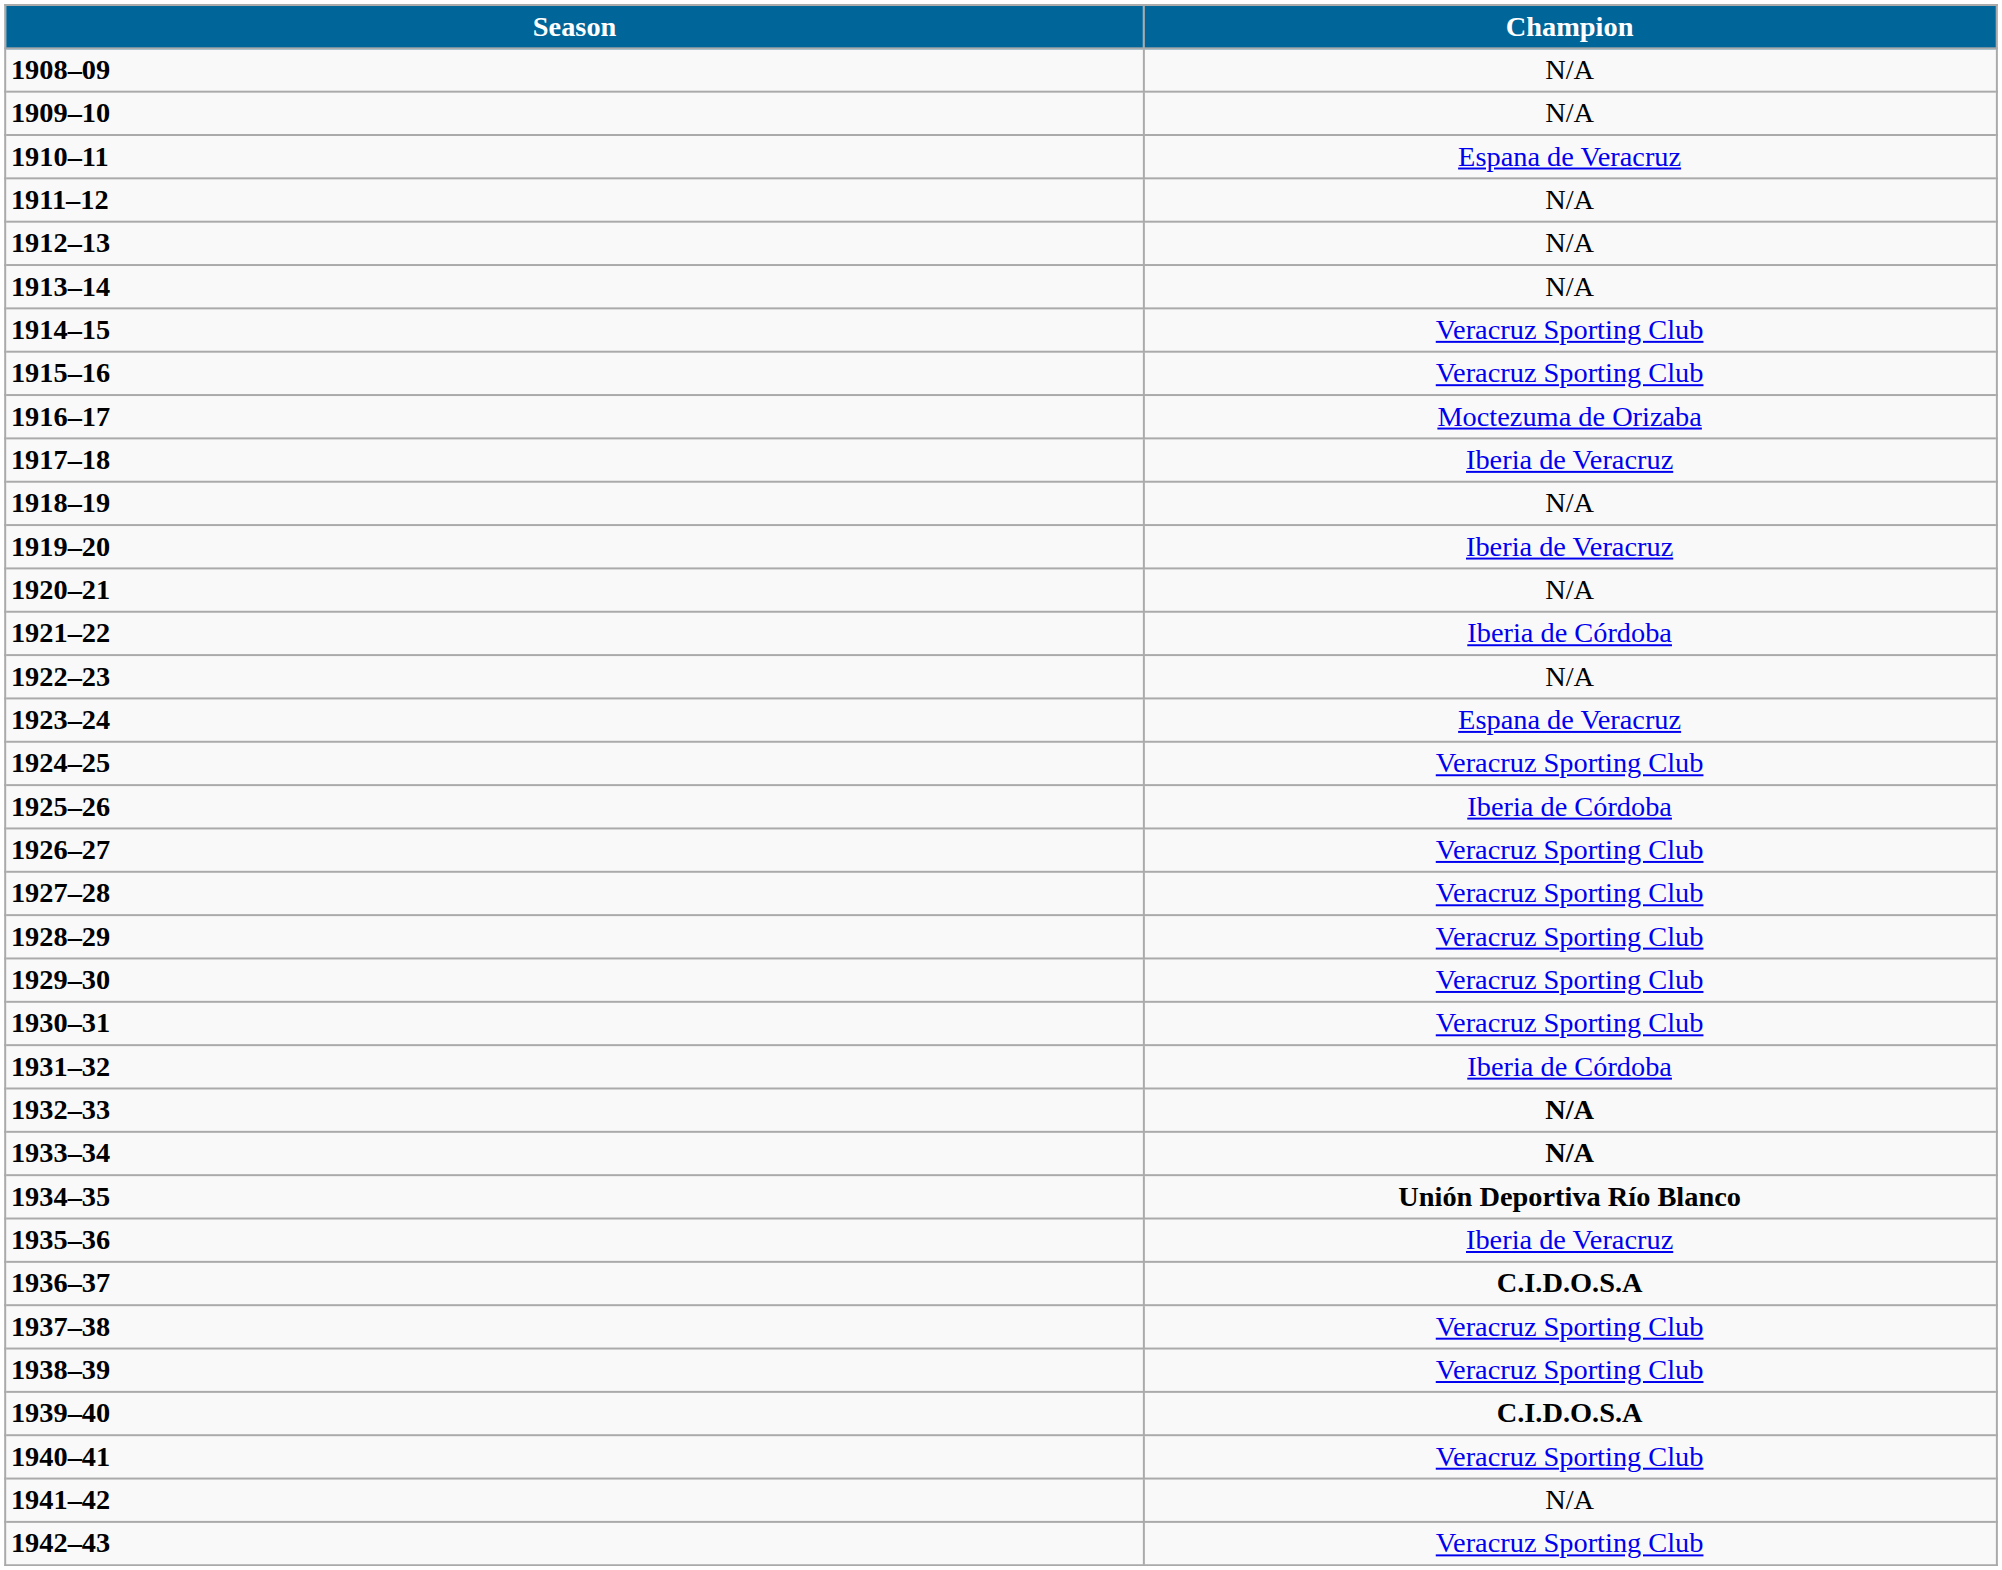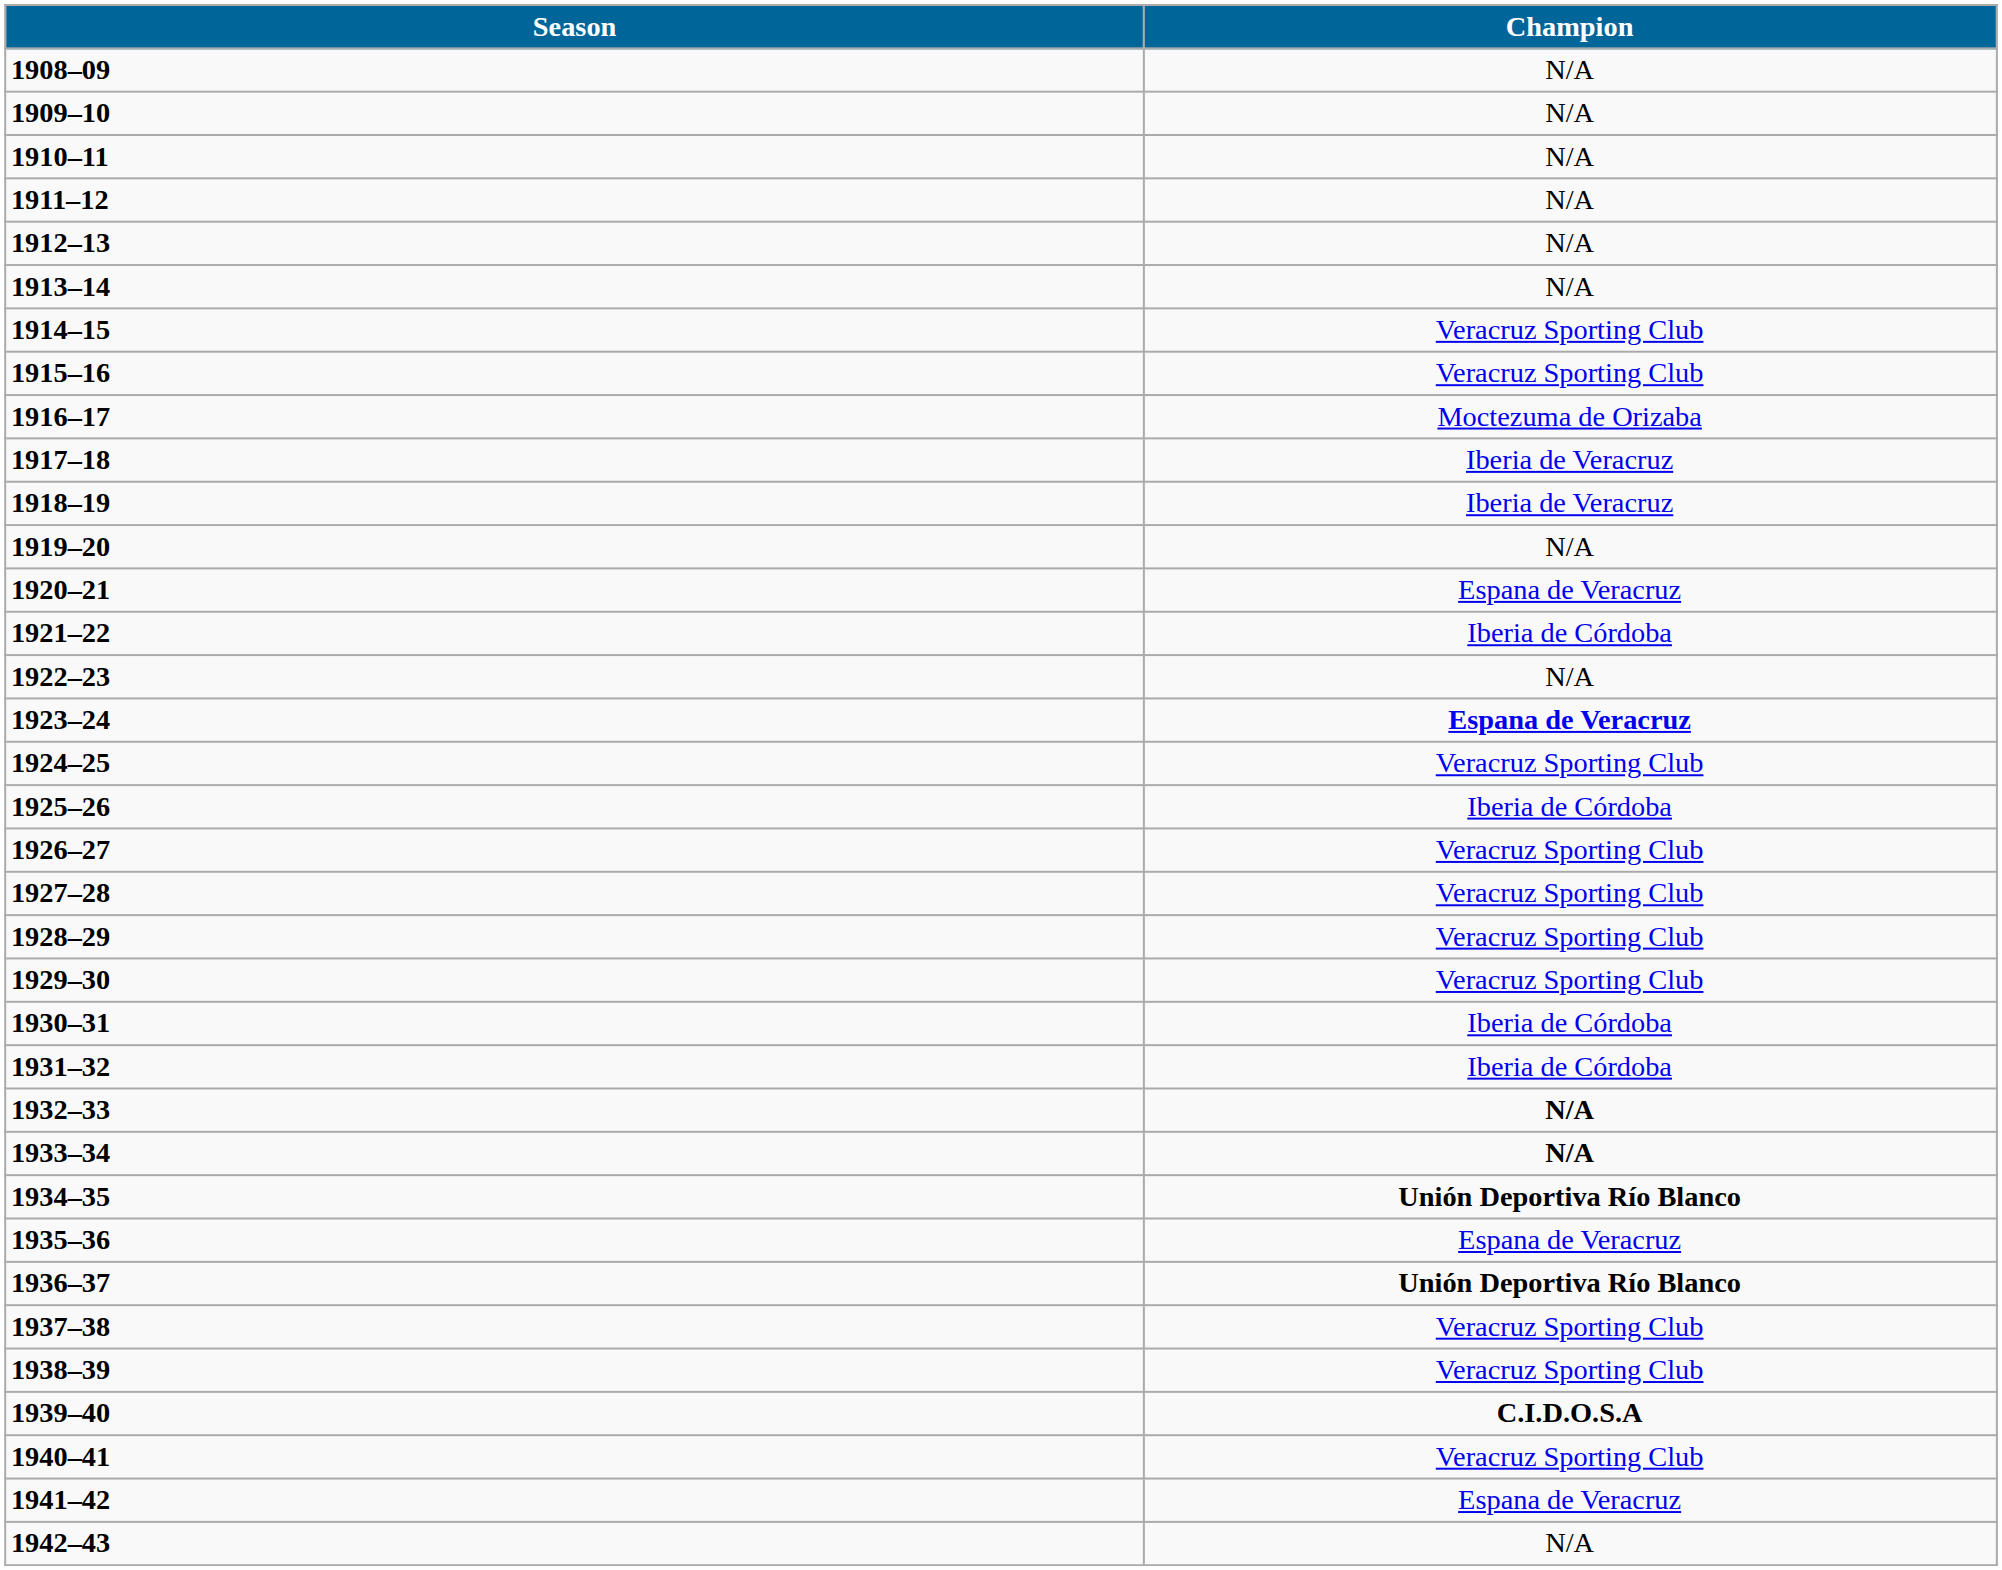 <table align=center border=1 width=80% cellpadding="2" cellspacing="0" style="background: #f9f9f9; border: 1px #aaa solid; border-collapse: collapse; font-size: 90%; text-align: center;">
 <tr align=center bgcolor=#006699 style="color:white;">
 <th width=40%>Season</th>
 <th width=30%>Champion</th>
 </tr>
 <tr>
 <td align=left><strong>1908–09</strong></td>
 <td>N/A</td>
 </tr>
 <tr>
 <td align=left><strong>1909–10</strong></td>
 <td>N/A</td>
 </tr>
 <tr>
 <td align=left><strong>1910–11</strong></td>
-<td><a href='#'>Espana de Veracruz</a></td>
+<td>N/A</td>
 </tr>
 <tr>
 <td align=left><strong>1911–12</strong></td>
 <td>N/A</td>
 </tr>
 <tr>
 <td align=left><strong>1912–13</strong></td>
 <td>N/A</td>
 </tr>
 <tr>
 <td align=left><strong>1913–14</strong></td>
 <td>N/A</td>
 </tr>
 <tr>
 <td align=left><strong>1914–15</strong></td>
 <td><a href='#'>Veracruz Sporting Club</a></td>
 </tr>
 <tr>
 <td align=left><strong>1915–16</strong></td>
 <td><a href='#'>Veracruz Sporting Club</a></td>
 </tr>
 <tr>
 <td align=left><strong>1916–17</strong></td>
 <td><a href='#'>Moctezuma de Orizaba</a></td>
 </tr>
 <tr>
 <td align=left><strong>1917–18</strong></td>
 <td><a href='#'>Iberia de Veracruz</a></td>
 </tr>
 <tr>
 <td align=left><strong>1918–19</strong></td>
+<td><a href='#'>Iberia de Veracruz</a></td>
+</tr>
+<tr>
+<td align=left><strong>1919–20</strong></td>
 <td>N/A</td>
 </tr>
 <tr>
-<td align=left><strong>1919–20</strong></td>
-<td><a href='#'>Iberia de Veracruz</a></td>
-</tr>
-<tr>
 <td align=left><strong>1920–21</strong></td>
-<td>N/A</td>
+<td><a href='#'>Espana de Veracruz</a></td>
 </tr>
 <tr>
 <td align=left><strong>1921–22</strong></td>
 <td><a href='#'>Iberia de Córdoba</a></td>
 </tr>
 <tr>
 <td align=left><strong>1922–23</strong></td>
 <td>N/A</td>
 </tr>
 <tr>
 <td align=left><strong>1923–24</strong></td>
-<td><a href='#'>Espana de Veracruz</a></td>
+<td><strong><a href='#'>Espana de Veracruz</a></strong></td>
 </tr>
 <tr>
 <td align=left><strong>1924–25</strong></td>
 <td><a href='#'>Veracruz Sporting Club</a></td>
 </tr>
 <tr>
 <td align=left><strong>1925–26</strong></td>
 <td><a href='#'>Iberia de Córdoba</a></td>
 </tr>
 <tr>
 <td align=left><strong>1926–27</strong></td>
 <td><a href='#'>Veracruz Sporting Club</a></td>
 </tr>
 <tr>
 <td align=left><strong>1927–28</strong></td>
 <td><a href='#'>Veracruz Sporting Club</a></td>
 </tr>
 <tr>
 <td align=left><strong>1928–29</strong></td>
 <td><a href='#'>Veracruz Sporting Club</a></td>
 </tr>
 <tr>
 <td align=left><strong>1929–30</strong></td>
 <td><a href='#'>Veracruz Sporting Club</a></td>
 </tr>
 <tr>
 <td align=left><strong>1930–31</strong></td>
-<td><a href='#'>Veracruz Sporting Club</a></td>
+<td><a href='#'>Iberia de Córdoba</a></td>
 </tr>
 <tr>
 <td align=left><strong>1931–32</strong></td>
 <td><a href='#'>Iberia de Córdoba</a></td>
 </tr>
 <tr>
 <td align=left><strong>1932–33</strong></td>
 <td><strong>N/A</strong></td>
 </tr>
 <tr>
 <td align=left><strong>1933–34</strong></td>
 <td><strong>N/A</strong></td>
 </tr>
 <tr>
 <td align=left><strong>1934–35</strong></td>
 <td><strong>Unión Deportiva Río Blanco</strong></td>
 </tr>
 <tr>
 <td align=left><strong>1935–36</strong></td>
-<td><a href='#'>Iberia de Veracruz</a></td>
+<td><a href='#'>Espana de Veracruz</a></td>
 </tr>
 <tr>
 <td align=left><strong>1936–37</strong></td>
-<td><strong>C.I.D.O.S.A</strong></td>
+<td><strong>Unión Deportiva Río Blanco</strong></td>
 </tr>
 <tr>
 <td align=left><strong>1937–38</strong></td>
 <td><a href='#'>Veracruz Sporting Club</a></td>
 </tr>
 <tr>
 <td align=left><strong>1938–39</strong></td>
 <td><a href='#'>Veracruz Sporting Club</a></td>
 </tr>
 <tr>
 <td align=left><strong>1939–40</strong></td>
 <td><strong>C.I.D.O.S.A</strong></td>
 </tr>
 <tr>
 <td align=left><strong>1940–41</strong></td>
 <td><a href='#'>Veracruz Sporting Club</a></td>
 </tr>
 <tr>
 <td align=left><strong>1941–42</strong></td>
-<td>N/A</td>
+<td><a href='#'>Espana de Veracruz</a></td>
 </tr>
 <tr>
 <td align=left><strong>1942–43</strong></td>
-<td><a href='#'>Veracruz Sporting Club</a></td>
+<td>N/A</td>
 </tr>
 </table>
